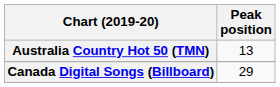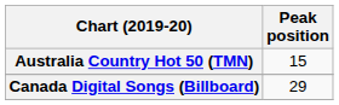 <table class="wikitable sortable plainrowheaders" style="text-align:center;">
 <tr>
 <th>Chart (2019-20)</th>
 <th>Peak <br> position</th>
 </tr>
 <tr>
 <th scope="row">Australia <a href='#'>Country Hot 50</a> (<a href='#'>TMN</a>)</th>
-<td>13</td>
+<td>15</td>
 </tr>
 <tr>
 </tr>
 <tr>
 <th scope="row">Canada <a href='#'>Digital Songs</a> (<a href='#'>Billboard</a>)</th>
 <td>29</td>
 </tr>
 <tr>
 </tr>
 </table>
